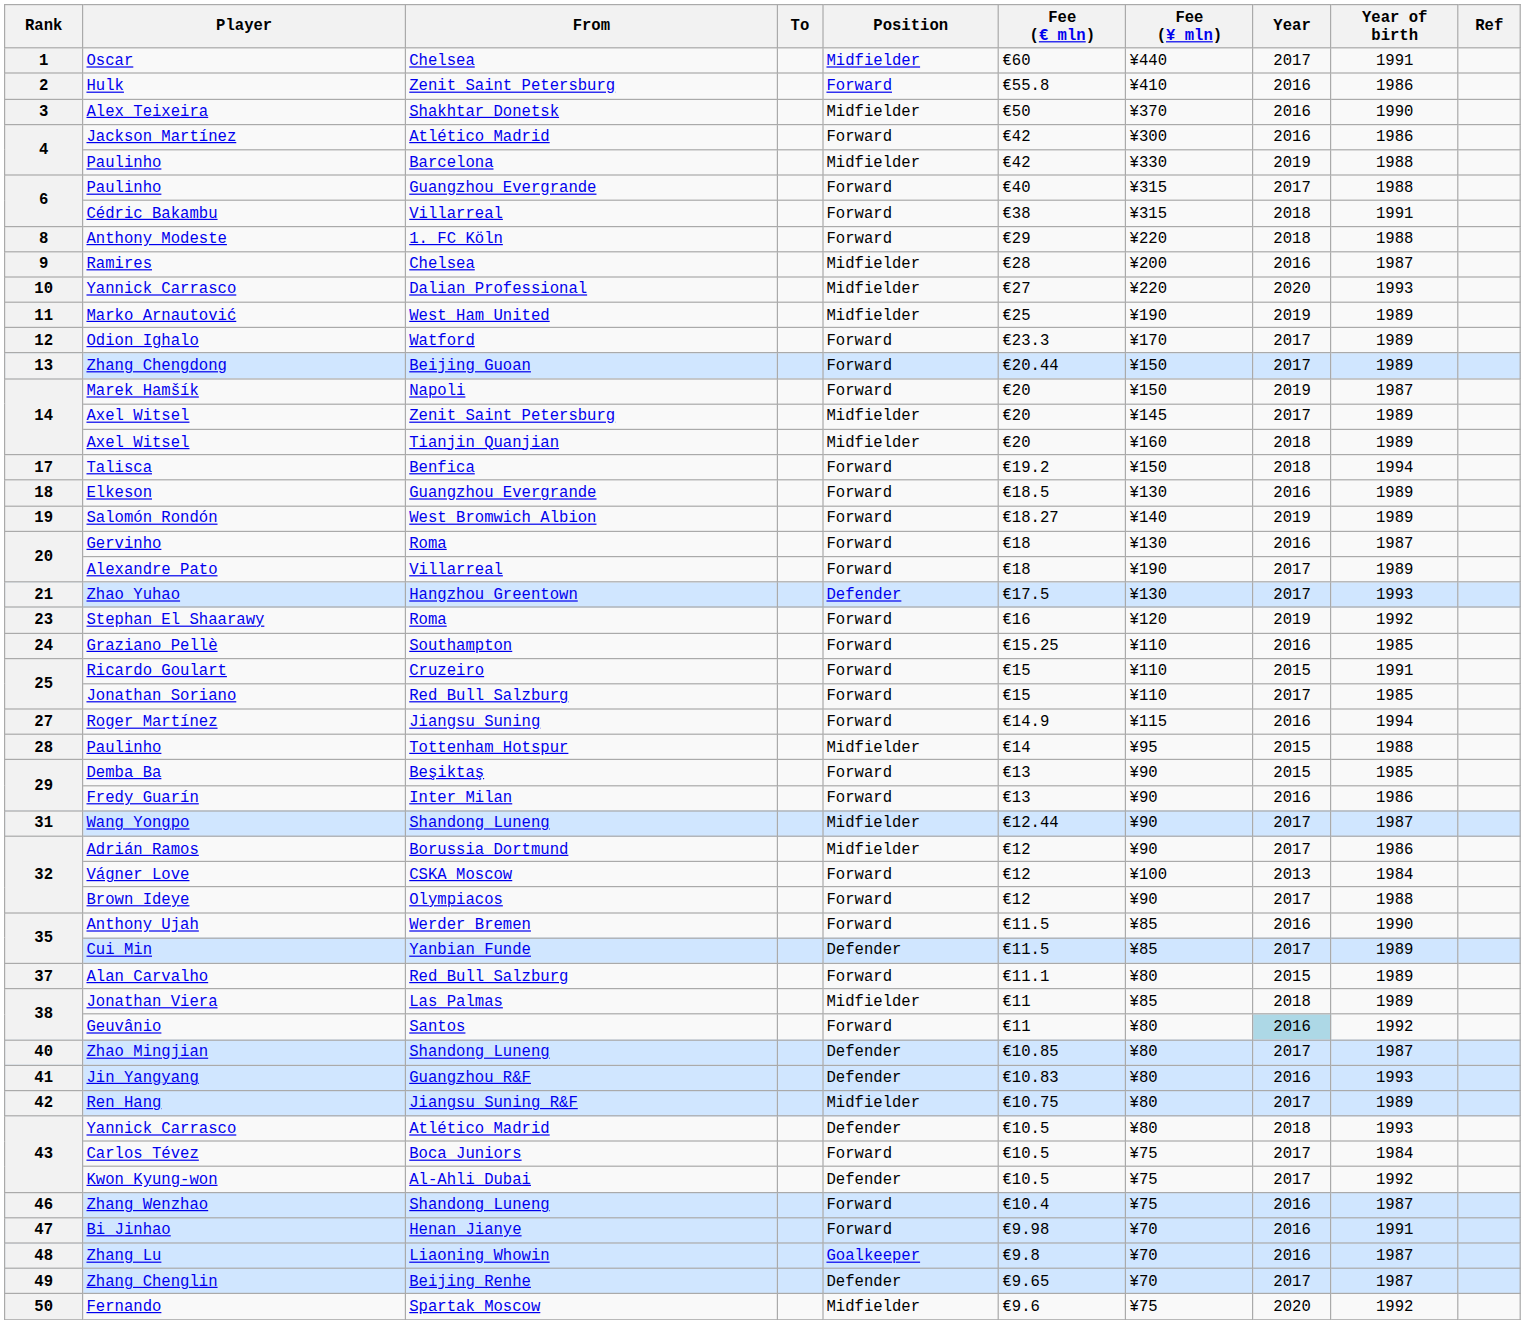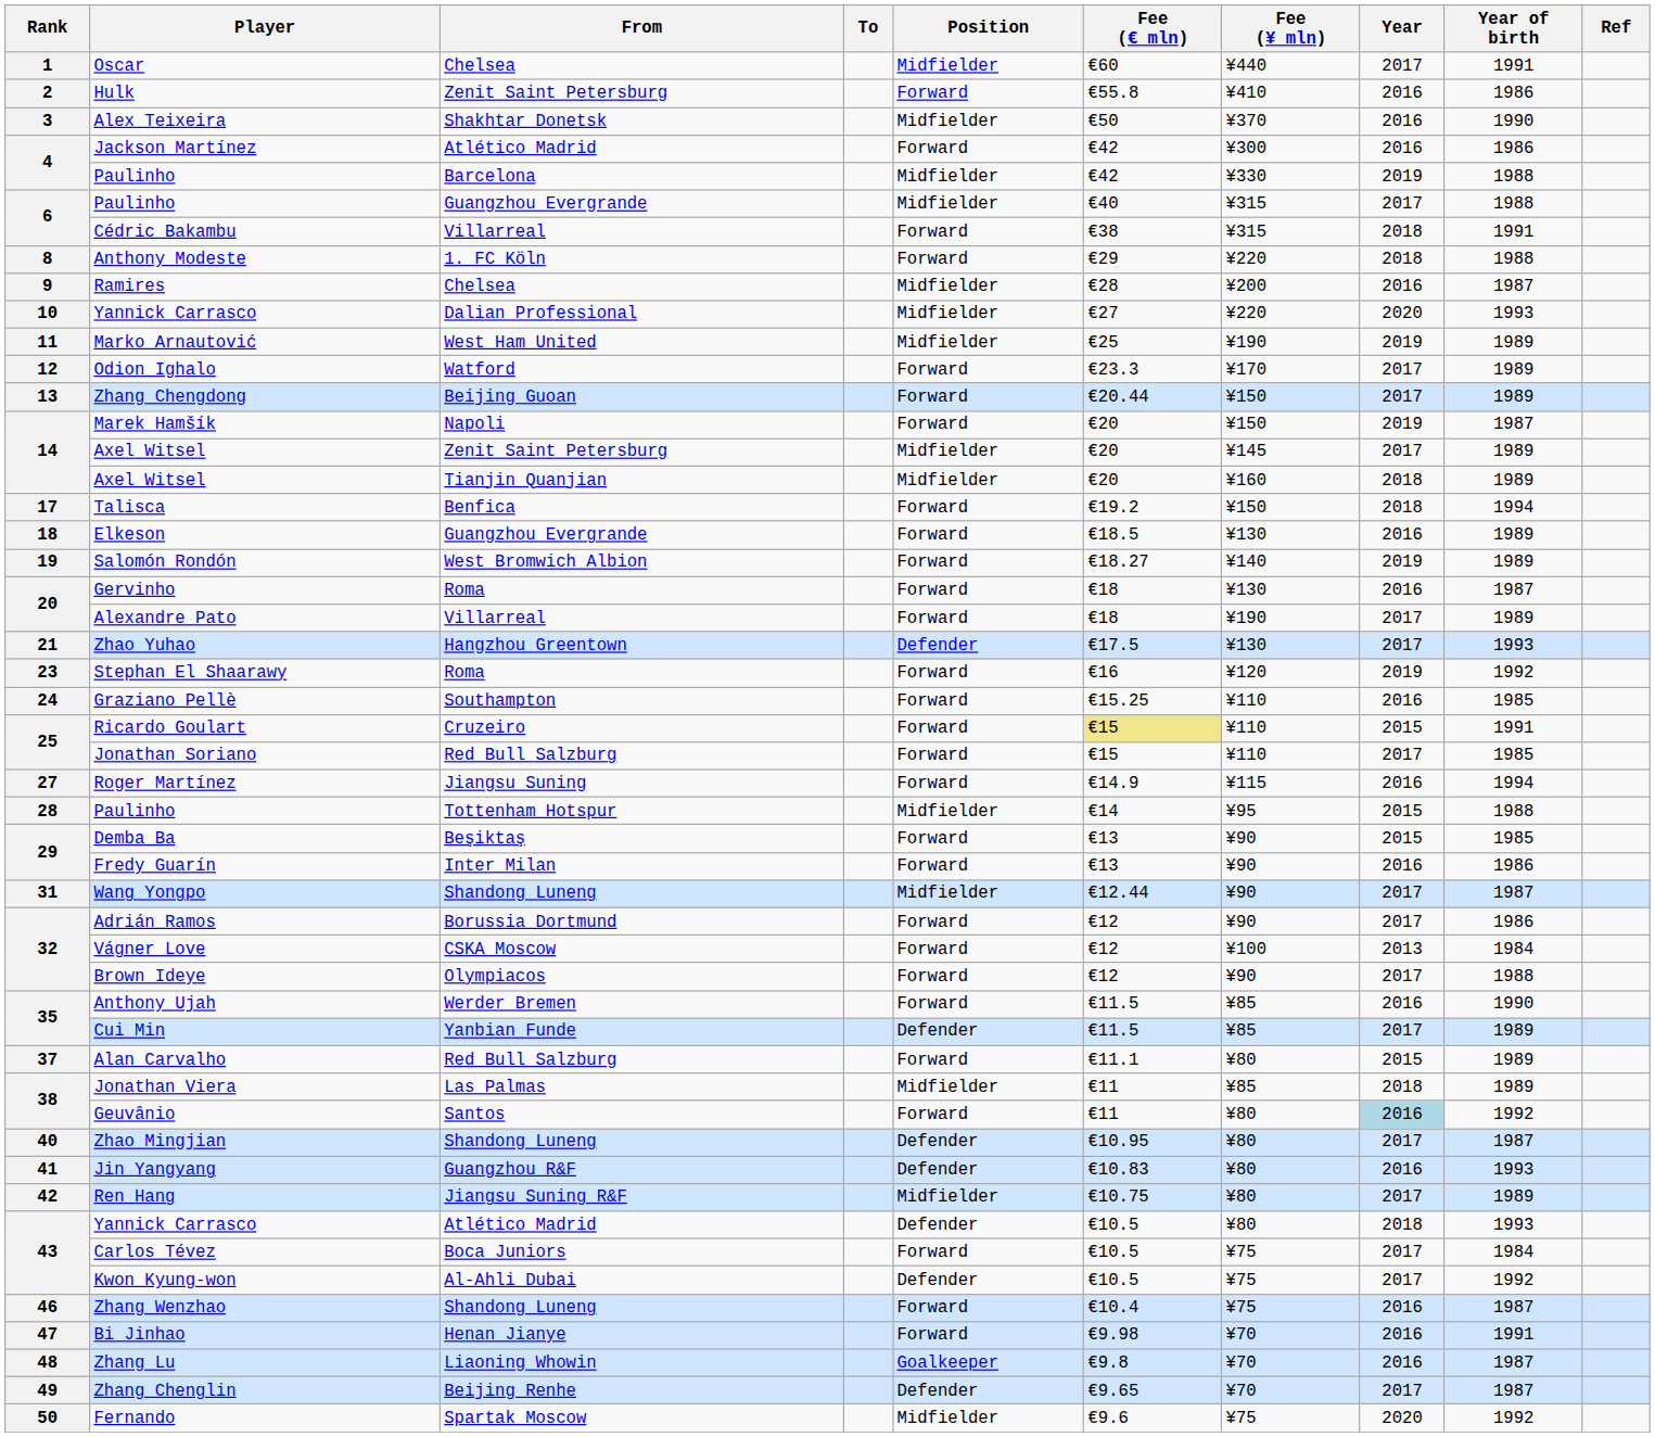 <table class="wikitable sortable mw-collapsible" style="width:100%;">
 <tr>
 <th scope="row" data-sort-type="number">Rank</th>
 <th scope="row">Player</th>
 <th scope="row">From</th>
 <th scope="row">To</th>
 <th scope="row">Position</th>
 <th scope="row">Fee<br>(<a href='#'>€ mln</a>)</th>
 <th scope="row">Fee<br>(<a href='#'>¥ mln</a>)</th>
 <th scope="row">Year</th>
 <th scope="row">Year of<br>birth</th>
 <th scope="row">Ref</th>
 </tr>
 <tr>
 <th>1</th>
 <td> <a href='#'>Oscar</a></td>
 <td> <a href='#'>Chelsea</a></td>
 <td></td>
 <td><a href='#'>Midfielder</a></td>
 <td>€60</td>
 <td>¥440</td>
 <td align=center>2017</td>
 <td align=center>1991</td>
 <td style="text-align:center;"></td>
 </tr>
 <tr>
 <th>2</th>
 <td> <a href='#'>Hulk</a></td>
 <td> <a href='#'>Zenit Saint Petersburg</a></td>
 <td></td>
 <td><a href='#'>Forward</a></td>
 <td>€55.8</td>
 <td>¥410</td>
 <td align=center>2016</td>
 <td align=center>1986</td>
 <td style="text-align:center;"></td>
 </tr>
 <tr>
 <th>3</th>
 <td> <a href='#'>Alex Teixeira</a></td>
 <td> <a href='#'>Shakhtar Donetsk</a></td>
 <td></td>
 <td>Midfielder</td>
 <td>€50</td>
 <td>¥370</td>
 <td align=center>2016</td>
 <td align=center>1990</td>
 <td style="text-align:center;"></td>
 </tr>
 <tr>
 <th rowspan="2">4</th>
 <td> <a href='#'>Jackson Martínez</a></td>
 <td> <a href='#'>Atlético Madrid</a></td>
 <td></td>
 <td>Forward</td>
 <td>€42</td>
 <td>¥300</td>
 <td align=center>2016</td>
 <td align=center>1986</td>
 <td style="text-align:center;"></td>
 </tr>
 <tr>
 <td> <a href='#'>Paulinho</a></td>
 <td> <a href='#'>Barcelona</a></td>
 <td></td>
 <td>Midfielder</td>
 <td>€42</td>
 <td>¥330</td>
 <td align=center>2019</td>
 <td align=center>1988</td>
 <td style="text-align:center;"></td>
 </tr>
 <tr>
 <th rowspan="2">6</th>
 <td> <a href='#'>Paulinho</a></td>
 <td> <a href='#'>Guangzhou Evergrande</a></td>
 <td></td>
-<td>Forward</td>
+<td>Midfielder</td>
 <td>€40</td>
 <td>¥315</td>
 <td align=center>2017</td>
 <td align=center>1988</td>
 <td style="text-align:center;"></td>
 </tr>
 <tr>
 <td> <a href='#'>Cédric Bakambu</a></td>
 <td> <a href='#'>Villarreal</a></td>
 <td></td>
 <td>Forward</td>
 <td>€38</td>
 <td>¥315</td>
 <td align=center>2018</td>
 <td align=center>1991</td>
 <td style="text-align:center;"></td>
 </tr>
 <tr>
 <th>8</th>
 <td> <a href='#'>Anthony Modeste</a></td>
 <td> <a href='#'>1. FC Köln</a></td>
 <td></td>
 <td>Forward</td>
 <td>€29</td>
 <td>¥220</td>
 <td align=center>2018</td>
 <td align=center>1988</td>
 <td style="text-align:center;"></td>
 </tr>
 <tr>
 <th>9</th>
 <td> <a href='#'>Ramires</a></td>
 <td> <a href='#'>Chelsea</a></td>
 <td></td>
 <td>Midfielder</td>
 <td>€28</td>
 <td>¥200</td>
 <td align=center>2016</td>
 <td align=center>1987</td>
 <td style="text-align:center;"></td>
 </tr>
 <tr>
 <th>10</th>
 <td> <a href='#'>Yannick Carrasco</a></td>
 <td> <a href='#'>Dalian Professional</a></td>
 <td></td>
 <td>Midfielder</td>
 <td>€27</td>
 <td>¥220</td>
 <td align=center>2020</td>
 <td align=center>1993</td>
 <td style="text-align:center;"></td>
 </tr>
 <tr>
 <th>11</th>
 <td> <a href='#'>Marko Arnautović</a></td>
 <td> <a href='#'>West Ham United</a></td>
 <td></td>
 <td>Midfielder</td>
 <td>€25</td>
 <td>¥190</td>
 <td align=center>2019</td>
 <td align=center>1989</td>
 <td style="text-align:center;"></td>
 </tr>
 <tr>
 <th>12</th>
 <td> <a href='#'>Odion Ighalo</a></td>
 <td> <a href='#'>Watford</a></td>
 <td></td>
 <td>Forward</td>
 <td>€23.3</td>
 <td>¥170</td>
 <td align=center>2017</td>
 <td align=center>1989</td>
 <td style="text-align:center;"></td>
 </tr>
 <tr style="background:#D0E6FF;">
 <th>13</th>
 <td> <a href='#'>Zhang Chengdong</a></td>
 <td> <a href='#'>Beijing Guoan</a></td>
 <td></td>
 <td>Forward</td>
 <td>€20.44</td>
 <td>¥150</td>
 <td align=center>2017</td>
 <td align=center>1989</td>
 <td style="text-align:center;"></td>
 </tr>
 <tr>
 <th rowspan="3">14</th>
 <td> <a href='#'>Marek Hamšík</a></td>
 <td> <a href='#'>Napoli</a></td>
 <td></td>
 <td>Forward</td>
 <td>€20</td>
 <td>¥150</td>
 <td align=center>2019</td>
 <td align=center>1987</td>
 <td style="text-align:center;"></td>
 </tr>
 <tr>
 <td> <a href='#'>Axel Witsel</a></td>
 <td> <a href='#'>Zenit Saint Petersburg</a></td>
 <td></td>
 <td>Midfielder</td>
 <td>€20</td>
 <td>¥145</td>
 <td align=center>2017</td>
 <td align=center>1989</td>
 <td style="text-align:center;"></td>
 </tr>
 <tr>
 <td> <a href='#'>Axel Witsel</a></td>
 <td> <a href='#'>Tianjin Quanjian</a></td>
 <td></td>
 <td>Midfielder</td>
 <td>€20</td>
 <td>¥160</td>
 <td align=center>2018</td>
 <td align=center>1989</td>
 <td style="text-align:center;"></td>
 </tr>
 <tr>
 <th>17</th>
 <td> <a href='#'>Talisca</a></td>
 <td> <a href='#'>Benfica</a></td>
 <td></td>
 <td>Forward</td>
 <td>€19.2</td>
 <td>¥150</td>
 <td align=center>2018</td>
 <td align=center>1994</td>
 <td style="text-align:center;"></td>
 </tr>
 <tr>
 <th>18</th>
 <td> <a href='#'>Elkeson</a></td>
 <td> <a href='#'>Guangzhou Evergrande</a></td>
 <td></td>
 <td>Forward</td>
 <td>€18.5</td>
 <td>¥130</td>
 <td align=center>2016</td>
 <td align=center>1989</td>
 <td style="text-align:center;"></td>
 </tr>
 <tr>
 <th>19</th>
 <td> <a href='#'>Salomón Rondón</a></td>
 <td> <a href='#'>West Bromwich Albion</a></td>
 <td></td>
 <td>Forward</td>
 <td>€18.27</td>
 <td>¥140</td>
 <td align=center>2019</td>
 <td align=center>1989</td>
 <td style="text-align:center;"></td>
 </tr>
 <tr>
 <th rowspan="2">20</th>
 <td> <a href='#'>Gervinho</a></td>
 <td> <a href='#'>Roma</a></td>
 <td></td>
 <td>Forward</td>
 <td>€18</td>
 <td>¥130</td>
 <td align=center>2016</td>
 <td align=center>1987</td>
 <td style="text-align:center;"></td>
 </tr>
 <tr>
 <td> <a href='#'>Alexandre Pato</a></td>
 <td> <a href='#'>Villarreal</a></td>
 <td></td>
 <td>Forward</td>
 <td>€18</td>
 <td>¥190</td>
 <td align=center>2017</td>
 <td align=center>1989</td>
 <td style="text-align:center;"></td>
 </tr>
 <tr style="background:#D0E6FF;">
 <th>21</th>
 <td> <a href='#'>Zhao Yuhao</a></td>
 <td> <a href='#'>Hangzhou Greentown</a></td>
 <td></td>
 <td><a href='#'>Defender</a></td>
 <td>€17.5</td>
 <td>¥130</td>
 <td align=center>2017</td>
 <td align=center>1993</td>
 <td style="text-align:center;"></td>
 </tr>
 <tr>
 <th>23</th>
 <td> <a href='#'>Stephan El Shaarawy</a></td>
 <td> <a href='#'>Roma</a></td>
 <td></td>
 <td>Forward</td>
 <td>€16</td>
 <td>¥120</td>
 <td align=center>2019</td>
 <td align=center>1992</td>
 <td style="text-align:center;"></td>
 </tr>
 <tr>
 <th>24</th>
 <td> <a href='#'>Graziano Pellè</a></td>
 <td> <a href='#'>Southampton</a></td>
 <td></td>
 <td>Forward</td>
 <td>€15.25</td>
 <td>¥110</td>
 <td align=center>2016</td>
 <td align=center>1985</td>
 <td style="text-align:center;"></td>
 </tr>
 <tr>
 <th rowspan="2">25</th>
 <td> <a href='#'>Ricardo Goulart</a></td>
 <td> <a href='#'>Cruzeiro</a></td>
 <td></td>
 <td>Forward</td>
-<td>€15</td>
+<td style="background: khaki;">€15</td>
 <td>¥110</td>
 <td align=center>2015</td>
 <td align=center>1991</td>
 <td style="text-align:center;"></td>
 </tr>
 <tr>
 <td> <a href='#'>Jonathan Soriano</a></td>
 <td> <a href='#'>Red Bull Salzburg</a></td>
 <td></td>
 <td>Forward</td>
 <td>€15</td>
 <td>¥110</td>
 <td align=center>2017</td>
 <td align=center>1985</td>
 <td style="text-align:center;"></td>
 </tr>
 <tr>
 <th>27</th>
 <td> <a href='#'>Roger Martínez</a></td>
 <td> <a href='#'>Jiangsu Suning</a></td>
 <td></td>
 <td>Forward</td>
 <td>€14.9</td>
 <td>¥115</td>
 <td align=center>2016</td>
 <td align=center>1994</td>
 <td style="text-align:center;"></td>
 </tr>
 <tr>
 <th>28</th>
 <td> <a href='#'>Paulinho</a></td>
 <td> <a href='#'>Tottenham Hotspur</a></td>
 <td></td>
 <td>Midfielder</td>
 <td>€14</td>
 <td>¥95</td>
 <td align=center>2015</td>
 <td align=center>1988</td>
 <td style="text-align:center;"></td>
 </tr>
 <tr>
 <th rowspan="2">29</th>
 <td> <a href='#'>Demba Ba</a></td>
 <td> <a href='#'>Beşiktaş</a></td>
 <td></td>
 <td>Forward</td>
 <td>€13</td>
 <td>¥90</td>
 <td align=center>2015</td>
 <td align=center>1985</td>
 <td style="text-align:center;"></td>
 </tr>
 <tr>
 <td> <a href='#'>Fredy Guarín</a></td>
 <td> <a href='#'>Inter Milan</a></td>
 <td></td>
 <td>Forward</td>
 <td>€13</td>
 <td>¥90</td>
 <td align=center>2016</td>
 <td align=center>1986</td>
 <td style="text-align:center;"></td>
 </tr>
 <tr style="background:#D0E6FF;">
 <th>31</th>
 <td> <a href='#'>Wang Yongpo</a></td>
 <td> <a href='#'>Shandong Luneng</a></td>
 <td></td>
 <td>Midfielder</td>
 <td>€12.44</td>
 <td>¥90</td>
 <td align=center>2017</td>
 <td align=center>1987</td>
 <td style="text-align:center;"></td>
 </tr>
 <tr>
 <th rowspan="3">32</th>
 <td> <a href='#'>Adrián Ramos</a></td>
 <td> <a href='#'>Borussia Dortmund</a></td>
 <td></td>
-<td>Midfielder</td>
+<td>Forward</td>
 <td>€12</td>
 <td>¥90</td>
 <td align=center>2017</td>
 <td align=center>1986</td>
 <td style="text-align:center;"></td>
 </tr>
 <tr>
 <td> <a href='#'>Vágner Love</a></td>
 <td> <a href='#'>CSKA Moscow</a></td>
 <td></td>
 <td>Forward</td>
 <td>€12</td>
 <td>¥100</td>
 <td align=center>2013</td>
 <td align=center>1984</td>
 <td style="text-align:center;"></td>
 </tr>
 <tr>
 <td> <a href='#'>Brown Ideye</a></td>
 <td> <a href='#'>Olympiacos</a></td>
 <td></td>
 <td>Forward</td>
 <td>€12</td>
 <td>¥90</td>
 <td align=center>2017</td>
 <td align=center>1988</td>
 <td style="text-align:center;"></td>
 </tr>
 <tr>
 <th rowspan="2">35</th>
 <td> <a href='#'>Anthony Ujah</a></td>
 <td> <a href='#'>Werder Bremen</a></td>
 <td></td>
 <td>Forward</td>
 <td>€11.5</td>
 <td>¥85</td>
 <td align=center>2016</td>
 <td align=center>1990</td>
 <td style="text-align:center;"></td>
 </tr>
 <tr style="background:#D0E6FF;">
 <td> <a href='#'>Cui Min</a></td>
 <td> <a href='#'>Yanbian Funde</a></td>
 <td></td>
 <td>Defender</td>
 <td>€11.5</td>
 <td>¥85</td>
 <td align=center>2017</td>
 <td align=center>1989</td>
 <td style="text-align:center;"></td>
 </tr>
 <tr>
 <th>37</th>
 <td> <a href='#'>Alan Carvalho</a></td>
 <td> <a href='#'>Red Bull Salzburg</a></td>
 <td></td>
 <td>Forward</td>
 <td>€11.1</td>
 <td>¥80</td>
 <td align=center>2015</td>
 <td align=center>1989</td>
 <td style="text-align:center;"></td>
 </tr>
 <tr>
 <th rowspan="2">38</th>
 <td> <a href='#'>Jonathan Viera</a></td>
 <td> <a href='#'>Las Palmas</a></td>
 <td></td>
 <td>Midfielder</td>
 <td>€11</td>
 <td>¥85</td>
 <td align=center>2018</td>
 <td align=center>1989</td>
 <td style="text-align:center;"></td>
 </tr>
 <tr>
 <td> <a href='#'>Geuvânio</a></td>
 <td> <a href='#'>Santos</a></td>
 <td></td>
 <td>Forward</td>
 <td>€11</td>
 <td>¥80</td>
 <td align=center style="background: lightblue;">2016</td>
 <td align=center>1992</td>
 <td style="text-align:center;"></td>
 </tr>
 <tr style="background:#D0E6FF;">
 <th>40</th>
 <td> <a href='#'>Zhao Mingjian</a></td>
 <td> <a href='#'>Shandong Luneng</a></td>
 <td></td>
 <td>Defender</td>
-<td>€10.85</td>
+<td>€10.95</td>
 <td>¥80</td>
 <td align=center>2017</td>
 <td align=center>1987</td>
 <td style="text-align:center;"></td>
 </tr>
 <tr style="background:#D0E6FF;">
 <th>41</th>
 <td> <a href='#'>Jin Yangyang</a></td>
 <td> <a href='#'>Guangzhou R&F</a></td>
 <td></td>
 <td>Defender</td>
 <td>€10.83</td>
 <td>¥80</td>
 <td align=center>2016</td>
 <td align=center>1993</td>
 <td style="text-align:center;"></td>
 </tr>
 <tr style="background:#D0E6FF;">
 <th>42</th>
 <td> <a href='#'>Ren Hang</a></td>
 <td> <a href='#'>Jiangsu Suning R&F</a></td>
 <td></td>
 <td>Midfielder</td>
 <td>€10.75</td>
 <td>¥80</td>
 <td align=center>2017</td>
 <td align=center>1989</td>
 <td style="text-align:center;"></td>
 </tr>
 <tr>
 <th rowspan="3">43</th>
 <td> <a href='#'>Yannick Carrasco</a></td>
 <td> <a href='#'>Atlético Madrid</a></td>
 <td></td>
 <td>Defender</td>
 <td>€10.5</td>
 <td>¥80</td>
 <td align=center>2018</td>
 <td align=center>1993</td>
 <td style="text-align:center;"></td>
 </tr>
 <tr>
 <td> <a href='#'>Carlos Tévez</a></td>
 <td> <a href='#'>Boca Juniors</a></td>
 <td></td>
 <td>Forward</td>
 <td>€10.5</td>
 <td>¥75</td>
 <td align=center>2017</td>
 <td align=center>1984</td>
 <td style="text-align:center;"></td>
 </tr>
 <tr>
 <td> <a href='#'>Kwon Kyung-won</a></td>
 <td> <a href='#'>Al-Ahli Dubai</a></td>
 <td></td>
 <td>Defender</td>
 <td>€10.5</td>
 <td>¥75</td>
 <td align=center>2017</td>
 <td align=center>1992</td>
 <td style="text-align:center;"></td>
 </tr>
 <tr style="background:#D0E6FF;">
 <th>46</th>
 <td> <a href='#'>Zhang Wenzhao</a></td>
 <td> <a href='#'>Shandong Luneng</a></td>
 <td></td>
 <td>Forward</td>
 <td>€10.4</td>
 <td>¥75</td>
 <td align=center>2016</td>
 <td align=center>1987</td>
 <td style="text-align:center;"></td>
 </tr>
 <tr style="background:#D0E6FF;">
 <th>47</th>
 <td> <a href='#'>Bi Jinhao</a></td>
 <td> <a href='#'>Henan Jianye</a></td>
 <td></td>
 <td>Forward</td>
 <td>€9.98</td>
 <td>¥70</td>
 <td align=center>2016</td>
 <td align=center>1991</td>
 <td style="text-align:center;"></td>
 </tr>
 <tr style="background:#D0E6FF;">
 <th>48</th>
 <td> <a href='#'>Zhang Lu</a></td>
 <td> <a href='#'>Liaoning Whowin</a></td>
 <td></td>
 <td><a href='#'>Goalkeeper</a></td>
 <td>€9.8</td>
 <td>¥70</td>
 <td align=center>2016</td>
 <td align=center>1987</td>
 <td style="text-align:center;"></td>
 </tr>
 <tr style="background:#D0E6FF;">
 <th>49</th>
 <td> <a href='#'>Zhang Chenglin</a></td>
 <td> <a href='#'>Beijing Renhe</a></td>
 <td></td>
 <td>Defender</td>
 <td>€9.65</td>
 <td>¥70</td>
 <td align=center>2017</td>
 <td align=center>1987</td>
 <td style="text-align:center;"></td>
 </tr>
 <tr>
 <th>50</th>
 <td> <a href='#'>Fernando</a></td>
 <td> <a href='#'>Spartak Moscow</a></td>
 <td></td>
 <td>Midfielder</td>
 <td>€9.6</td>
 <td>¥75</td>
 <td align=center>2020</td>
 <td align=center>1992</td>
 <td style="text-align:center;"></td>
 </tr>
 </table>
